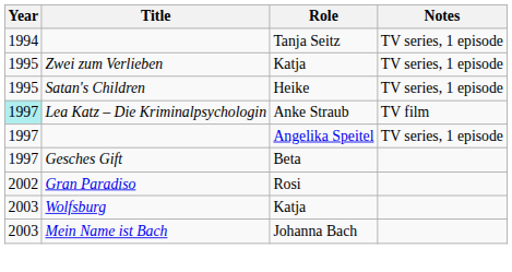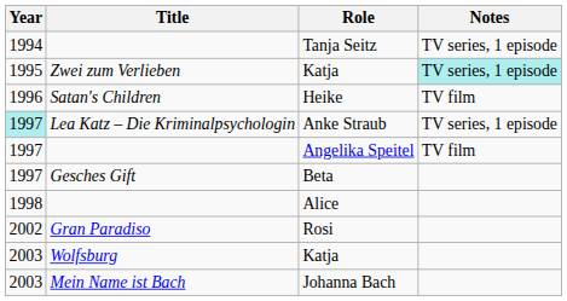 <table class="wikitable sortable">
 <tr>
 <th>Year</th>
 <th>Title</th>
 <th>Role</th>
 <th class="unsortable">Notes</th>
 </tr>
 <tr>
 <td>1994</td>
 <td><em></em></td>
 <td>Tanja Seitz</td>
 <td>TV series, 1 episode</td>
 </tr>
 <tr>
 <td>1995</td>
 <td><em>Zwei zum Verlieben</em></td>
 <td>Katja</td>
-<td>TV series, 1 episode</td>
+<td style="background: paleturquoise;">TV series, 1 episode</td>
 </tr>
 <tr>
-<td>1995</td>
+<td>1996</td>
 <td><em>Satan's Children</em></td>
 <td>Heike</td>
-<td>TV series, 1 episode</td>
+<td>TV film</td>
 </tr>
 <tr>
 <td style="background: paleturquoise;">1997</td>
 <td><em>Lea Katz – Die Kriminalpsychologin</em></td>
 <td>Anke Straub</td>
-<td>TV film</td>
+<td>TV series, 1 episode</td>
 </tr>
 <tr>
 <td>1997</td>
 <td><em></em></td>
 <td><a href='#'>Angelika Speitel</a></td>
-<td>TV series, 1 episode</td>
+<td>TV film</td>
 </tr>
 <tr>
 <td>1997</td>
 <td><em>Gesches Gift</em></td>
 <td>Beta</td>
+<td></td>
+</tr>
+<tr>
+<td>1998</td>
+<td><em></em></td>
+<td>Alice</td>
 <td></td>
 </tr>
 <tr>
 <td>2002</td>
 <td><em><a href='#'>Gran Paradiso</a></em></td>
 <td>Rosi</td>
 <td></td>
 </tr>
 <tr>
 <td>2003</td>
 <td><em><a href='#'>Wolfsburg</a></em></td>
 <td>Katja</td>
 <td></td>
 </tr>
 <tr>
 <td>2003</td>
 <td><em><a href='#'>Mein Name ist Bach</a></em></td>
 <td>Johanna Bach</td>
 <td></td>
 </tr>
 </table>
